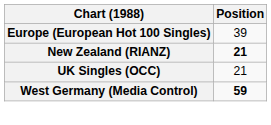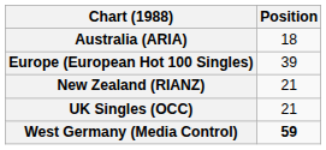 <table class="wikitable sortable plainrowheaders" style="text-align:center">
 <tr>
 <th scope="col">Chart (1988)</th>
 <th scope="col">Position</th>
+</tr>
+<tr>
+<th scope="row">Australia (ARIA)</th>
+<td>18</td>
 </tr>
 <tr>
 <th scope="row">Europe (European Hot 100 Singles)</th>
 <td>39</td>
 </tr>
 <tr>
 <th scope="row">New Zealand (RIANZ)</th>
-<td><strong>21</strong></td>
+<td>21</td>
 </tr>
 <tr>
 <th scope="row">UK Singles (OCC)</th>
 <td>21</td>
 </tr>
 <tr>
 <th scope="row">West Germany (Media Control)</th>
 <td><strong>59</strong></td>
 </tr>
 </table>
